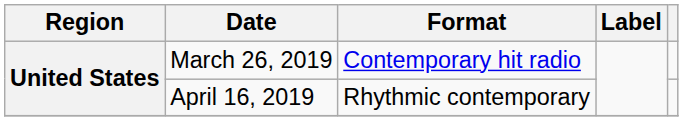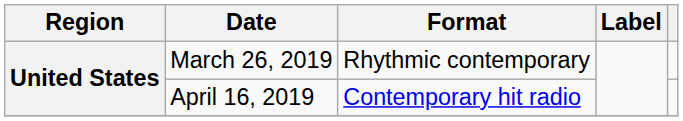 <table class="wikitable plainrowheaders">
 <tr>
 <th scope="col">Region</th>
 <th scope="col">Date</th>
 <th scope="col">Format</th>
 <th scope="col">Label</th>
 <th scope="col"></th>
 </tr>
 <tr>
 <th scope="row" rowspan="2">United States</th>
 <td>March 26, 2019</td>
-<td><a href='#'>Contemporary hit radio</a></td>
+<td>Rhythmic contemporary</td>
 <td rowspan="2"></td>
 <td></td>
 </tr>
 <tr>
 <td>April 16, 2019</td>
-<td>Rhythmic contemporary</td>
+<td><a href='#'>Contemporary hit radio</a></td>
 <td></td>
 </tr>
 <tr>
 </tr>
 </table>
